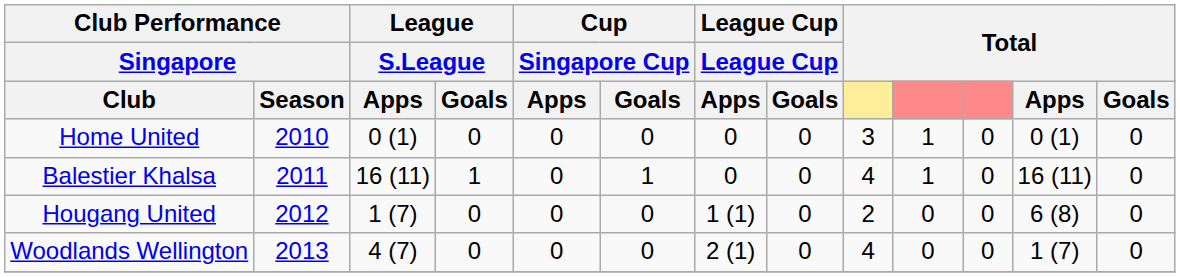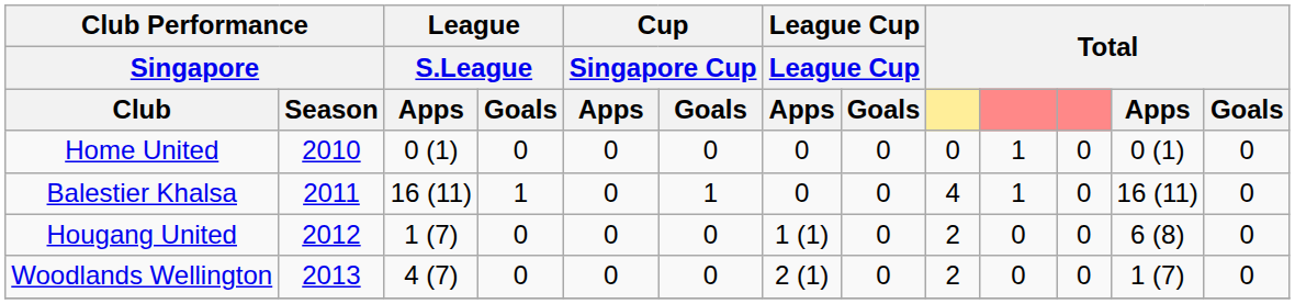 <table class="wikitable" style="text-align:center;">
 <tr>
 <th colspan="2">Club Performance</th>
 <th colspan="2">League</th>
 <th colspan="2">Cup</th>
 <th colspan="2">League Cup</th>
 <th colspan="5" rowspan="2">Total</th>
 </tr>
 <tr>
 <th colspan="2"><a href='#'>Singapore</a></th>
 <th colspan="2"><a href='#'>S.League</a></th>
 <th colspan="2"><a href='#'>Singapore Cup</a></th>
 <th colspan="2"><a href='#'>League Cup</a></th>
 </tr>
 <tr>
 <th>Club</th>
 <th>Season</th>
 <th>Apps</th>
 <th>Goals</th>
 <th>Apps</th>
 <th>Goals</th>
 <th>Apps</th>
 <th>Goals</th>
 <th style="width:25px; background:#fe9;"></th>
 <th style="width:40px; background:#ff8888;"></th>
 <th style="width:25px; background:#ff8888;"></th>
 <th>Apps</th>
 <th>Goals</th>
 </tr>
 <tr>
 <td rowspan="1"><a href='#'>Home United</a></td>
 <td><a href='#'>2010</a></td>
 <td>0 (1)</td>
 <td>0</td>
 <td>0</td>
 <td>0</td>
 <td>0</td>
 <td>0</td>
-<td>3</td>
+<td>0</td>
 <td>1</td>
 <td>0</td>
 <td>0 (1)</td>
 <td>0</td>
 </tr>
 <tr>
 <td rowspan="1"><a href='#'>Balestier Khalsa</a></td>
 <td><a href='#'>2011</a></td>
 <td>16 (11)</td>
 <td>1</td>
 <td>0</td>
 <td>1</td>
 <td>0</td>
 <td>0</td>
 <td>4</td>
 <td>1</td>
 <td>0</td>
 <td>16 (11)</td>
 <td>0</td>
 </tr>
 <tr>
 <td rowspan="1"><a href='#'>Hougang United</a></td>
 <td><a href='#'>2012</a></td>
 <td>1 (7)</td>
 <td>0</td>
 <td>0</td>
 <td>0</td>
 <td>1 (1)</td>
 <td>0</td>
 <td>2</td>
 <td>0</td>
 <td>0</td>
 <td>6 (8)</td>
 <td>0</td>
 </tr>
 <tr>
 <td rowspan="1"><a href='#'>Woodlands Wellington</a></td>
 <td><a href='#'>2013</a></td>
 <td>4 (7)</td>
 <td>0</td>
 <td>0</td>
 <td>0</td>
 <td>2 (1)</td>
 <td>0</td>
-<td>4</td>
+<td>2</td>
 <td>0</td>
 <td>0</td>
 <td>1 (7)</td>
 <td>0</td>
 </tr>
 <tr>
 </tr>
 </table>
